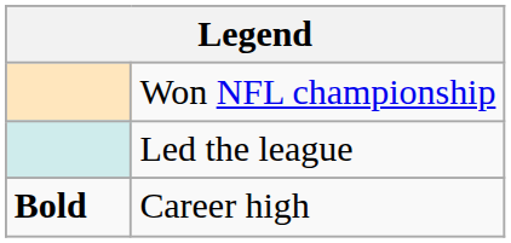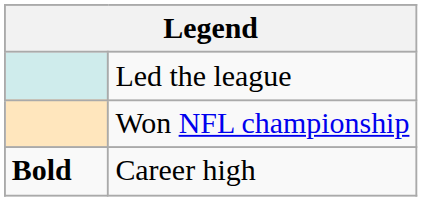 <table class="wikitable">
 <tr>
 <th colspan="2">Legend</th>
+</tr>
+<tr>
+<td style="background:#cfecec; width:3em;"></td>
+<td>Led the league</td>
 </tr>
 <tr>
 <td style="background:#ffe6bd; width:3em;"></td>
 <td>Won <a href='#'>NFL championship</a></td>
 </tr>
 <tr>
-<td style="background:#cfecec; width:3em;"></td>
-<td>Led the league</td>
-</tr>
-<tr>
 <td><strong>Bold</strong></td>
 <td>Career high</td>
 </tr>
 </table>
